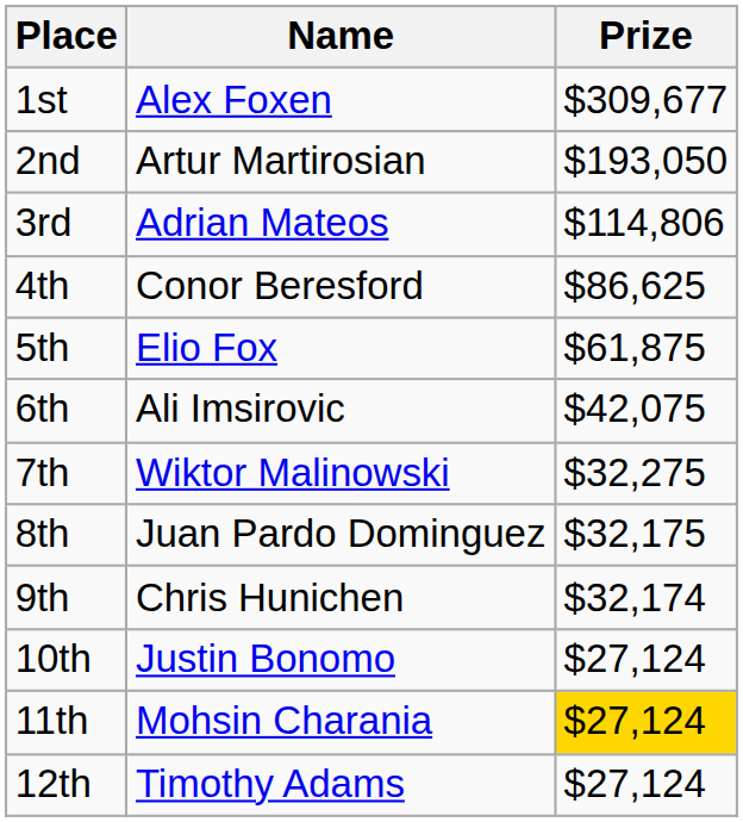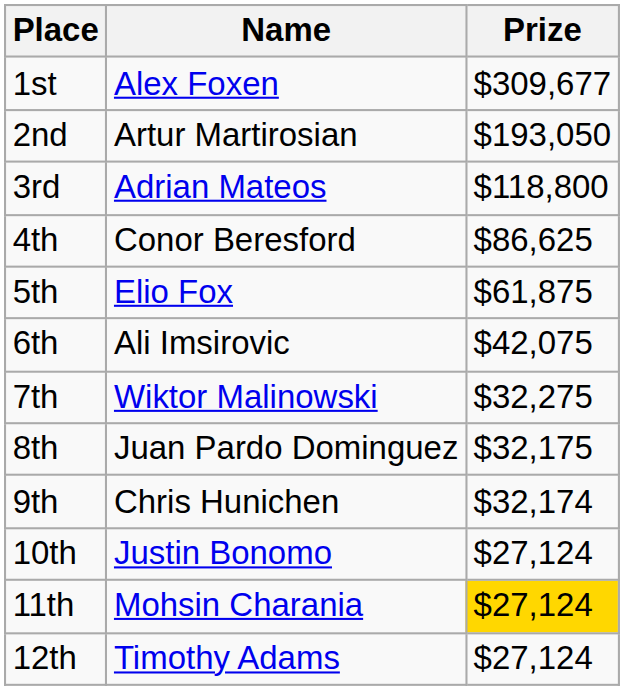 <table class="wikitable">
 <tr>
 <th>Place</th>
 <th>Name</th>
 <th>Prize</th>
 </tr>
 <tr>
 <td>1st</td>
 <td> <a href='#'>Alex Foxen</a></td>
 <td>$309,677</td>
 </tr>
 <tr>
 <td>2nd</td>
 <td> Artur Martirosian</td>
 <td>$193,050</td>
 </tr>
 <tr>
 <td>3rd</td>
 <td> <a href='#'>Adrian Mateos</a></td>
-<td>$114,806</td>
+<td>$118,800</td>
 </tr>
 <tr>
 <td>4th</td>
 <td> Conor Beresford</td>
 <td>$86,625</td>
 </tr>
 <tr>
 <td>5th</td>
 <td> <a href='#'>Elio Fox</a></td>
 <td>$61,875</td>
 </tr>
 <tr>
 <td>6th</td>
 <td> Ali Imsirovic</td>
 <td>$42,075</td>
 </tr>
 <tr>
 <td>7th</td>
 <td> <a href='#'>Wiktor Malinowski</a></td>
 <td>$32,275</td>
 </tr>
 <tr>
 <td>8th</td>
 <td> Juan Pardo Dominguez</td>
 <td>$32,175</td>
 </tr>
 <tr>
 <td>9th</td>
 <td> Chris Hunichen</td>
 <td>$32,174</td>
 </tr>
 <tr>
 <td>10th</td>
 <td> <a href='#'>Justin Bonomo</a></td>
 <td>$27,124</td>
 </tr>
 <tr>
 <td>11th</td>
 <td> <a href='#'>Mohsin Charania</a></td>
 <td style="background: gold;">$27,124</td>
 </tr>
 <tr>
 <td>12th</td>
 <td> <a href='#'>Timothy Adams</a></td>
 <td>$27,124</td>
 </tr>
 </table>
